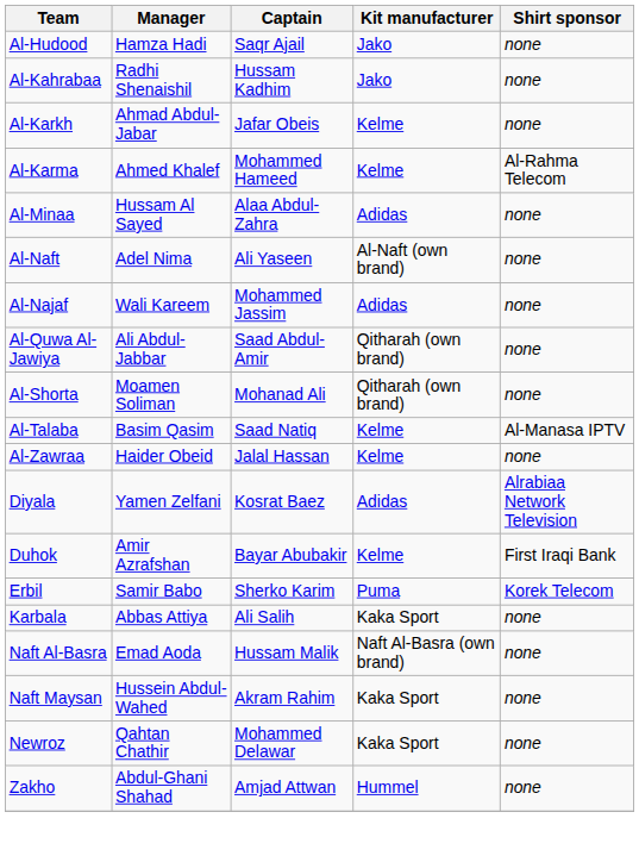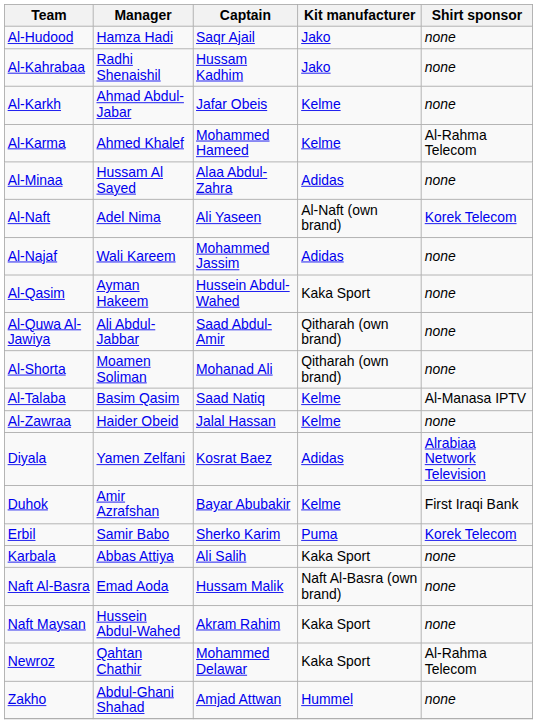 <table class="wikitable sortable">
 <tr>
 <th>Team</th>
 <th>Manager</th>
 <th>Captain</th>
 <th>Kit manufacturer</th>
 <th>Shirt sponsor</th>
 </tr>
 <tr>
 <td><a href='#'>Al-Hudood</a></td>
 <td> <a href='#'>Hamza Hadi</a></td>
 <td> <a href='#'>Saqr Ajail</a></td>
 <td> <a href='#'>Jako</a></td>
 <td><em>none</em></td>
 </tr>
 <tr>
 <td><a href='#'>Al-Kahrabaa</a></td>
 <td> <a href='#'>Radhi Shenaishil</a></td>
 <td> <a href='#'>Hussam Kadhim</a></td>
 <td> <a href='#'>Jako</a></td>
 <td><em>none</em></td>
 </tr>
 <tr>
 <td><a href='#'>Al-Karkh</a></td>
 <td> <a href='#'>Ahmad Abdul-Jabar</a></td>
 <td> <a href='#'>Jafar Obeis</a></td>
 <td> <a href='#'>Kelme</a></td>
 <td><em>none</em></td>
 </tr>
 <tr>
 <td><a href='#'>Al-Karma</a></td>
 <td> <a href='#'>Ahmed Khalef</a></td>
 <td> <a href='#'>Mohammed Hameed</a></td>
 <td> <a href='#'>Kelme</a></td>
 <td>Al-Rahma Telecom</td>
 </tr>
 <tr>
 <td><a href='#'>Al-Minaa</a></td>
 <td> <a href='#'>Hussam Al Sayed</a></td>
 <td> <a href='#'>Alaa Abdul-Zahra</a></td>
 <td> <a href='#'>Adidas</a></td>
 <td><em>none</em></td>
 </tr>
 <tr>
 <td><a href='#'>Al-Naft</a></td>
 <td> <a href='#'>Adel Nima</a></td>
 <td> <a href='#'>Ali Yaseen</a></td>
 <td> Al-Naft (own brand)</td>
-<td><em>none</em></td>
+<td><a href='#'>Korek Telecom</a></td>
 </tr>
 <tr>
 <td><a href='#'>Al-Najaf</a></td>
 <td> <a href='#'>Wali Kareem</a></td>
 <td> <a href='#'>Mohammed Jassim</a></td>
 <td> <a href='#'>Adidas</a></td>
+<td><em>none</em></td>
+</tr>
+<tr>
+<td><a href='#'>Al-Qasim</a></td>
+<td> <a href='#'>Ayman Hakeem</a></td>
+<td> <a href='#'>Hussein Abdul-Wahed</a></td>
+<td>Kaka Sport</td>
 <td><em>none</em></td>
 </tr>
 <tr>
 <td><a href='#'>Al-Quwa Al-Jawiya</a></td>
 <td> <a href='#'>Ali Abdul-Jabbar</a></td>
 <td> <a href='#'>Saad Abdul-Amir</a></td>
 <td> Qitharah (own brand)</td>
 <td><em>none</em></td>
 </tr>
 <tr>
 <td><a href='#'>Al-Shorta</a></td>
 <td> <a href='#'>Moamen Soliman</a></td>
 <td> <a href='#'>Mohanad Ali</a></td>
 <td> Qitharah (own brand)</td>
 <td><em>none</em></td>
 </tr>
 <tr>
 <td><a href='#'>Al-Talaba</a></td>
 <td> <a href='#'>Basim Qasim</a></td>
 <td> <a href='#'>Saad Natiq</a></td>
 <td> <a href='#'>Kelme</a></td>
 <td>Al-Manasa IPTV</td>
 </tr>
 <tr>
 <td><a href='#'>Al-Zawraa</a></td>
 <td> <a href='#'>Haider Obeid</a></td>
 <td> <a href='#'>Jalal Hassan</a></td>
 <td> <a href='#'>Kelme</a></td>
 <td><em>none</em></td>
 </tr>
 <tr>
 <td><a href='#'>Diyala</a></td>
 <td> <a href='#'>Yamen Zelfani</a></td>
 <td> <a href='#'>Kosrat Baez</a></td>
 <td> <a href='#'>Adidas</a></td>
 <td><a href='#'>Alrabiaa Network Television</a></td>
 </tr>
 <tr>
 <td><a href='#'>Duhok</a></td>
 <td> <a href='#'>Amir Azrafshan</a></td>
 <td> <a href='#'>Bayar Abubakir</a></td>
 <td> <a href='#'>Kelme</a></td>
 <td>First Iraqi Bank</td>
 </tr>
 <tr>
 <td><a href='#'>Erbil</a></td>
 <td> <a href='#'>Samir Babo</a></td>
 <td> <a href='#'>Sherko Karim</a></td>
 <td> <a href='#'>Puma</a></td>
 <td><a href='#'>Korek Telecom</a></td>
 </tr>
 <tr>
 <td><a href='#'>Karbala</a></td>
 <td> <a href='#'>Abbas Attiya</a></td>
 <td> <a href='#'>Ali Salih</a></td>
 <td>Kaka Sport</td>
 <td><em>none</em></td>
 </tr>
 <tr>
 <td><a href='#'>Naft Al-Basra</a></td>
 <td> <a href='#'>Emad Aoda</a></td>
 <td> <a href='#'>Hussam Malik</a></td>
 <td> Naft Al-Basra (own brand)</td>
 <td><em>none</em></td>
 </tr>
 <tr>
 <td><a href='#'>Naft Maysan</a></td>
 <td> <a href='#'>Hussein Abdul-Wahed</a></td>
 <td> <a href='#'>Akram Rahim</a></td>
 <td>Kaka Sport</td>
 <td><em>none</em></td>
 </tr>
 <tr>
 <td><a href='#'>Newroz</a></td>
 <td> <a href='#'>Qahtan Chathir</a></td>
 <td> <a href='#'>Mohammed Delawar</a></td>
 <td>Kaka Sport</td>
-<td><em>none</em></td>
+<td>Al-Rahma Telecom</td>
 </tr>
 <tr>
 <td><a href='#'>Zakho</a></td>
 <td> <a href='#'>Abdul-Ghani Shahad</a></td>
 <td> <a href='#'>Amjad Attwan</a></td>
 <td> <a href='#'>Hummel</a></td>
 <td><em>none</em></td>
 </tr>
 <tr>
 </tr>
 </table>
